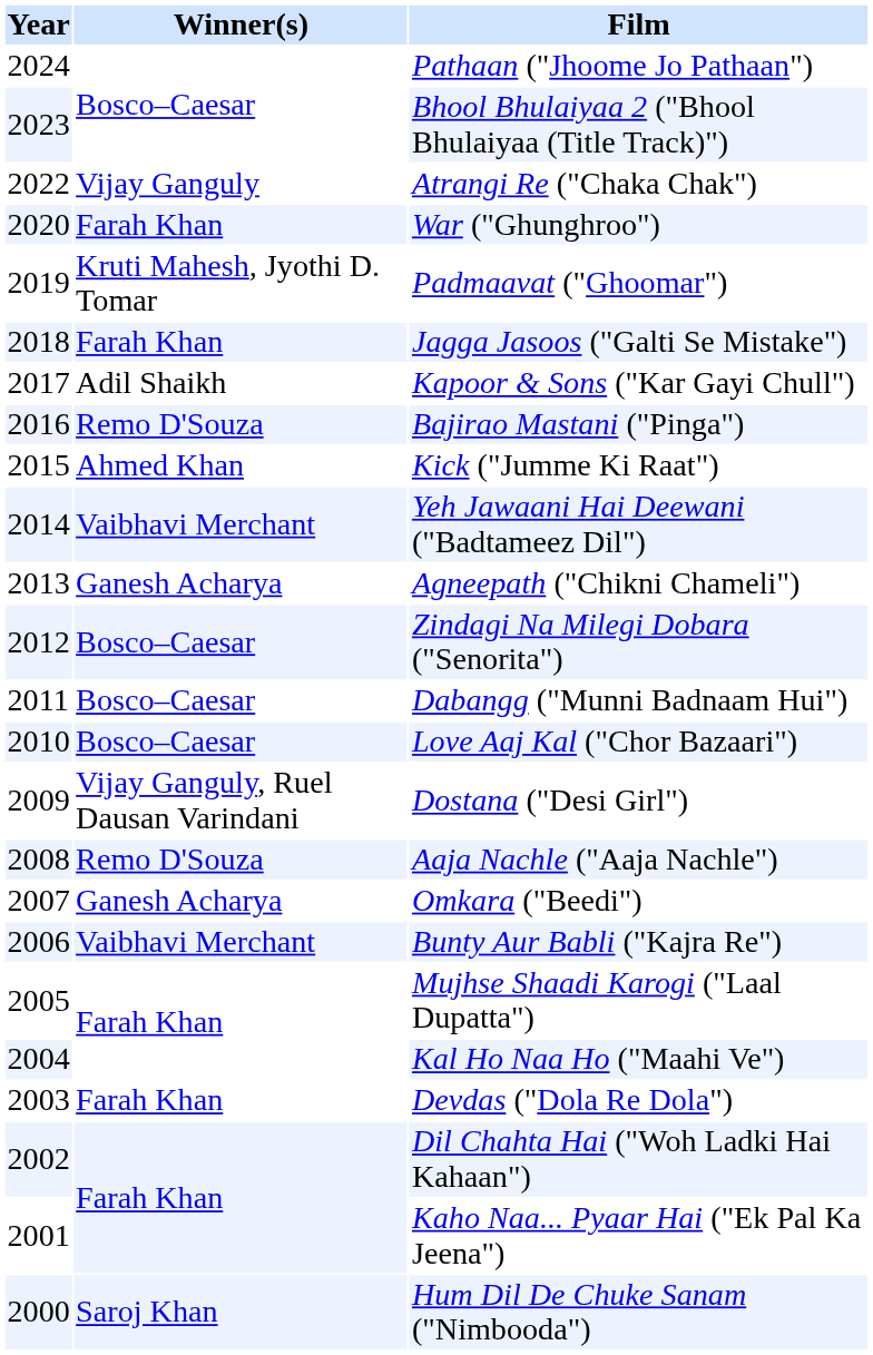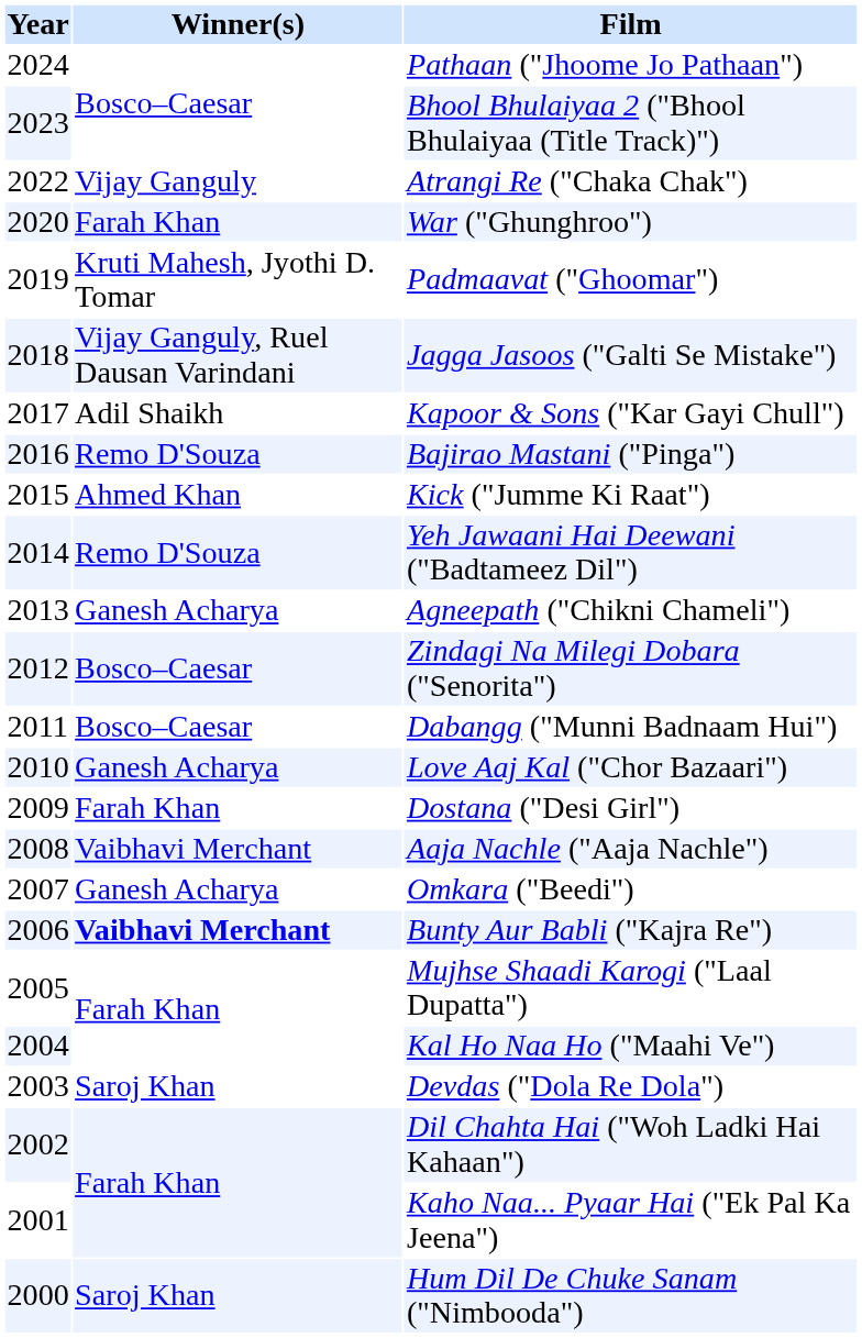 <table cellspacing="1" cellpadding="1" border="0" width="50%">
 <tr bgcolor="#d1e4fd">
 <th>Year</th>
 <th>Winner(s)</th>
 <th>Film</th>
 </tr>
 <tr>
 <td>2024</td>
 <td rowspan="2"><a href='#'>Bosco–Caesar</a></td>
 <td><a href='#'><em>Pathaan</em></a> ("<a href='#'>Jhoome Jo Pathaan</a>")</td>
 </tr>
 <tr bgcolor="#edf3fe">
 <td>2023</td>
 <td><em><a href='#'>Bhool Bhulaiyaa 2</a></em> ("Bhool Bhulaiyaa (Title Track)")</td>
 </tr>
 <tr>
 <td>2022</td>
 <td><a href='#'>Vijay Ganguly</a></td>
 <td><em><a href='#'>Atrangi Re</a></em> ("Chaka Chak")</td>
 </tr>
 <tr bgcolor="#edf3fe">
 <td>2020</td>
 <td><a href='#'>Farah Khan</a></td>
 <td><em><a href='#'>War</a></em> ("Ghunghroo")</td>
 </tr>
 <tr>
 <td>2019</td>
 <td><a href='#'>Kruti Mahesh</a>, Jyothi D. Tomar</td>
 <td><em><a href='#'>Padmaavat</a></em> ("<a href='#'>Ghoomar</a>")</td>
 </tr>
 <tr bgcolor=#edf3fe>
 <td>2018</td>
-<td><a href='#'>Farah Khan</a></td>
+<td><a href='#'>Vijay Ganguly</a>, Ruel Dausan Varindani</td>
 <td><em><a href='#'>Jagga Jasoos</a></em> ("Galti Se Mistake")</td>
 </tr>
 <tr>
 <td>2017</td>
 <td>Adil Shaikh</td>
 <td><em><a href='#'>Kapoor & Sons</a></em> ("Kar Gayi Chull")</td>
 </tr>
 <tr bgcolor=#edf3fe>
 <td>2016</td>
 <td><a href='#'>Remo D'Souza</a></td>
 <td><em><a href='#'>Bajirao Mastani</a></em> ("Pinga")</td>
 </tr>
 <tr>
 <td>2015</td>
 <td><a href='#'>Ahmed Khan</a></td>
 <td><em><a href='#'>Kick</a></em> ("Jumme Ki Raat")</td>
 </tr>
 <tr bgcolor=#edf3fe>
 <td>2014</td>
-<td><a href='#'>Vaibhavi Merchant</a></td>
+<td><a href='#'>Remo D'Souza</a></td>
 <td><em><a href='#'>Yeh Jawaani Hai Deewani</a></em> ("Badtameez Dil")</td>
 </tr>
 <tr>
 <td>2013</td>
 <td><a href='#'>Ganesh Acharya</a></td>
 <td><em><a href='#'>Agneepath</a></em> ("Chikni Chameli")</td>
 </tr>
 <tr bgcolor=#edf3fe>
 <td>2012</td>
 <td><a href='#'>Bosco–Caesar</a></td>
 <td><em><a href='#'>Zindagi Na Milegi Dobara</a></em> ("Senorita")</td>
 </tr>
 <tr>
 <td>2011</td>
 <td><a href='#'>Bosco–Caesar</a></td>
 <td><em><a href='#'>Dabangg</a></em> ("Munni Badnaam Hui")</td>
 </tr>
 <tr bgcolor=#edf3fe>
 <td>2010</td>
-<td><a href='#'>Bosco–Caesar</a></td>
+<td><a href='#'>Ganesh Acharya</a></td>
 <td><em><a href='#'>Love Aaj Kal</a></em> ("Chor Bazaari")</td>
 </tr>
 <tr>
 <td>2009</td>
-<td><a href='#'>Vijay Ganguly</a>, Ruel Dausan Varindani</td>
+<td><a href='#'>Farah Khan</a></td>
 <td><em><a href='#'>Dostana</a></em> ("Desi Girl")</td>
 </tr>
 <tr bgcolor=#edf3fe>
 <td>2008</td>
-<td><a href='#'>Remo D'Souza</a></td>
+<td><a href='#'>Vaibhavi Merchant</a></td>
 <td><em><a href='#'>Aaja Nachle</a></em> ("Aaja Nachle")</td>
 </tr>
 <tr>
 <td>2007</td>
 <td><a href='#'>Ganesh Acharya</a></td>
 <td><em><a href='#'>Omkara</a></em> ("Beedi")</td>
 </tr>
 <tr bgcolor="#edf3fe">
 <td>2006</td>
-<td><a href='#'>Vaibhavi Merchant</a></td>
+<td><strong><a href='#'>Vaibhavi Merchant</a></strong></td>
 <td><em><a href='#'>Bunty Aur Babli</a></em> ("Kajra Re")</td>
 </tr>
 <tr>
 <td>2005</td>
 <td rowspan="2"><a href='#'>Farah Khan</a></td>
 <td><em><a href='#'>Mujhse Shaadi Karogi</a></em> ("Laal Dupatta")</td>
 </tr>
 <tr bgcolor="#edf3fe">
 <td>2004</td>
 <td><em><a href='#'>Kal Ho Naa Ho</a></em> ("Maahi Ve")</td>
 </tr>
 <tr>
 <td>2003</td>
-<td><a href='#'>Farah Khan</a></td>
+<td><a href='#'>Saroj Khan</a></td>
 <td><em><a href='#'>Devdas</a></em> ("<a href='#'>Dola Re Dola</a>")</td>
 </tr>
 <tr bgcolor="#edf3fe">
 <td>2002</td>
 <td rowspan="2"><a href='#'>Farah Khan</a></td>
 <td><em><a href='#'>Dil Chahta Hai</a></em> ("Woh Ladki Hai Kahaan")</td>
 </tr>
 <tr>
 <td>2001</td>
 <td><em><a href='#'>Kaho Naa... Pyaar Hai</a></em> ("Ek Pal Ka Jeena")</td>
 </tr>
 <tr bgcolor="#edf3fe">
 <td>2000</td>
 <td><a href='#'>Saroj Khan</a></td>
 <td><em><a href='#'>Hum Dil De Chuke Sanam</a></em> ("Nimbooda")</td>
 </tr>
 </table>
